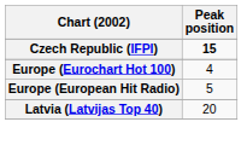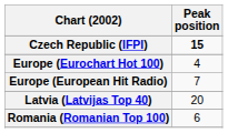 <table class="wikitable sortable plainrowheaders" style="text-align:center">
 <tr>
 <th>Chart (2002)</th>
 <th>Peak<br>position</th>
 </tr>
 <tr>
 </tr>
 <tr>
 </tr>
 <tr>
 </tr>
 <tr>
 </tr>
 <tr>
 <th scope="row">Czech Republic (<a href='#'>IFPI</a>)</th>
 <td><strong>15</strong></td>
 </tr>
 <tr>
 </tr>
 <tr>
 <th scope="row">Europe (<a href='#'>Eurochart Hot 100</a>)</th>
 <td>4</td>
 </tr>
 <tr>
 <th scope="row">Europe (European Hit Radio)</th>
-<td>5</td>
+<td>7</td>
 </tr>
 <tr>
 </tr>
 <tr>
 </tr>
 <tr>
 </tr>
 <tr>
 <th scope="row">Latvia (<a href='#'>Latvijas Top 40</a>)</th>
 <td>20</td>
 </tr>
 <tr>
 </tr>
 <tr>
 </tr>
 <tr>
 </tr>
 <tr>
 </tr>
 <tr>
+<th scope="row">Romania (<a href='#'>Romanian Top 100</a>)</th>
+<td>6</td>
+</tr>
+<tr>
 </tr>
 <tr>
 </tr>
 <tr>
 </tr>
 <tr>
 </tr>
 </table>
